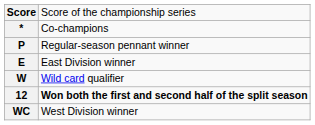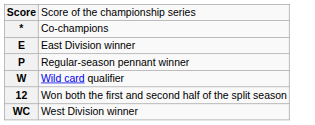 <table class="wikitable plainrowheaders" style="font-size:85%">
 <tr>
 <th scope="row" style="text-align:center"><strong>Score</strong></th>
 <td>Score of the championship series</td>
 </tr>
 <tr>
 <th scope="row" style="text-align:center">*</th>
 <td>Co-champions</td>
 </tr>
 <tr>
+<th scope="row" style="text-align:center">E</th>
+<td>East Division winner</td>
+</tr>
+<tr>
 <th scope="row" style="text-align:center">P</th>
 <td>Regular-season pennant winner</td>
-</tr>
-<tr>
-<th scope="row" style="text-align:center">E</th>
-<td>East Division winner</td>
 </tr>
 <tr>
 <th scope="row" style="text-align:center">W</th>
 <td><a href='#'>Wild card</a> qualifier</td>
 </tr>
 <tr>
 <th scope="row" style="text-align:center">12</th>
-<td><strong>Won both the first and second half of the split season</strong></td>
+<td>Won both the first and second half of the split season</td>
 </tr>
 <tr>
 <th scope="row" style="text-align:center">WC</th>
 <td>West Division winner</td>
 </tr>
 </table>
